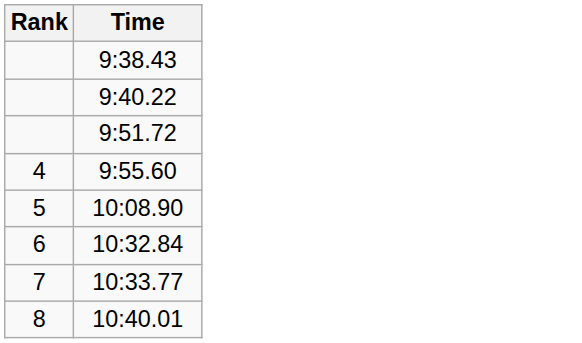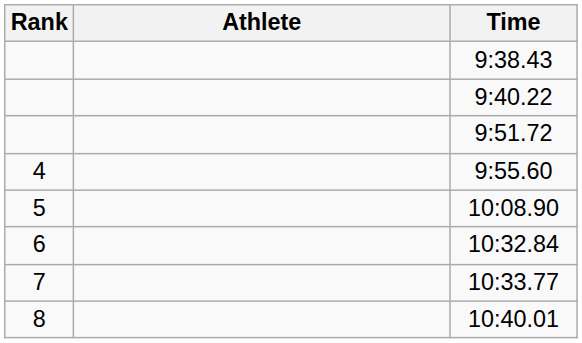 <table class=wikitable style="text-align:center">
 <tr>
 <th width=40>Rank</th>
+<th width=250>Athlete</th>
 <th width=80>Time</th>
 </tr>
 <tr>
 <td></td>
+<td align=left></td>
 <td>9:38.43</td>
 </tr>
 <tr>
 <td></td>
+<td align=left></td>
 <td>9:40.22</td>
 </tr>
 <tr>
 <td></td>
+<td align=left></td>
 <td>9:51.72</td>
 </tr>
 <tr>
 <td>4</td>
+<td align=left></td>
 <td>9:55.60</td>
 </tr>
 <tr>
 <td>5</td>
+<td align=left></td>
 <td>10:08.90</td>
 </tr>
 <tr>
 <td>6</td>
+<td align=left></td>
 <td>10:32.84</td>
 </tr>
 <tr>
 <td>7</td>
+<td align=left></td>
 <td>10:33.77</td>
 </tr>
 <tr>
 <td>8</td>
+<td align=left></td>
 <td>10:40.01</td>
 </tr>
 </table>
